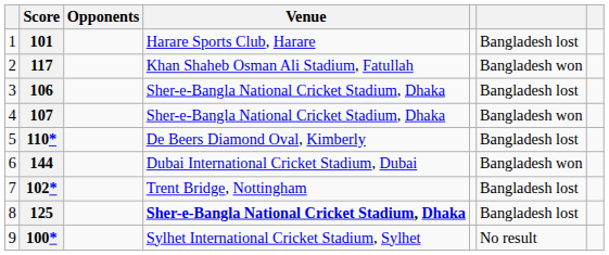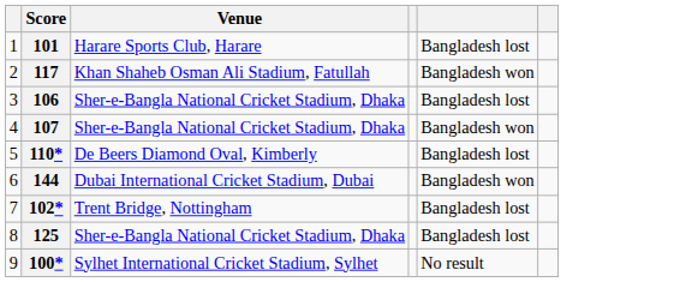 <table class="wikitable">
 <tr>
 <th></th>
 <th>Score</th>
-<th>Opponents</th>
 <th>Venue</th>
 <th></th>
 <th></th>
 <th class="unsortable" scope="col" style="width:11px;"></th>
 </tr>
 <tr>
 <td>1</td>
 <th scope=row>101</th>
-<td></td>
 <td><a href='#'>Harare Sports Club</a>, <a href='#'>Harare</a></td>
 <td></td>
 <td>Bangladesh lost</td>
 <td></td>
 </tr>
 <tr>
 <td>2</td>
 <th scope=row>117</th>
-<td></td>
 <td><a href='#'>Khan Shaheb Osman Ali Stadium</a>, <a href='#'>Fatullah</a></td>
 <td></td>
 <td>Bangladesh won</td>
 <td></td>
 </tr>
 <tr>
 <td>3</td>
 <th scope=row>106</th>
-<td></td>
 <td><a href='#'>Sher-e-Bangla National Cricket Stadium</a>, <a href='#'>Dhaka</a></td>
 <td></td>
 <td>Bangladesh lost</td>
 <td></td>
 </tr>
 <tr>
 <td>4</td>
 <th scope=row>107</th>
-<td></td>
 <td><a href='#'>Sher-e-Bangla National Cricket Stadium</a>, <a href='#'>Dhaka</a></td>
 <td></td>
 <td>Bangladesh won</td>
 <td></td>
 </tr>
 <tr>
 <td>5</td>
 <th scope=row>110<a href='#'>*</a></th>
-<td></td>
 <td><a href='#'>De Beers Diamond Oval</a>, <a href='#'>Kimberly</a></td>
 <td></td>
 <td>Bangladesh lost</td>
 <td></td>
 </tr>
 <tr>
 <td>6</td>
 <th scope=row>144</th>
-<td></td>
 <td><a href='#'>Dubai International Cricket Stadium</a>, <a href='#'>Dubai</a></td>
 <td></td>
 <td>Bangladesh won</td>
 <td></td>
 </tr>
 <tr>
 <td>7</td>
 <th scope=row>102<a href='#'>*</a></th>
-<td></td>
 <td><a href='#'>Trent Bridge</a>, <a href='#'>Nottingham</a></td>
 <td></td>
 <td>Bangladesh lost</td>
 <td></td>
 </tr>
 <tr>
 <td>8</td>
 <th scope=row>125</th>
-<td></td>
-<td><strong><a href='#'>Sher-e-Bangla National Cricket Stadium</a>, <a href='#'>Dhaka</a></strong></td>
+<td><a href='#'>Sher-e-Bangla National Cricket Stadium</a>, <a href='#'>Dhaka</a></td>
 <td></td>
 <td>Bangladesh lost</td>
 <td></td>
 </tr>
 <tr>
 <td>9</td>
 <th scope=row>100<a href='#'>*</a></th>
-<td></td>
 <td><a href='#'>Sylhet International Cricket Stadium</a>, <a href='#'>Sylhet</a></td>
 <td></td>
 <td>No result</td>
 <td></td>
 </tr>
 </table>
